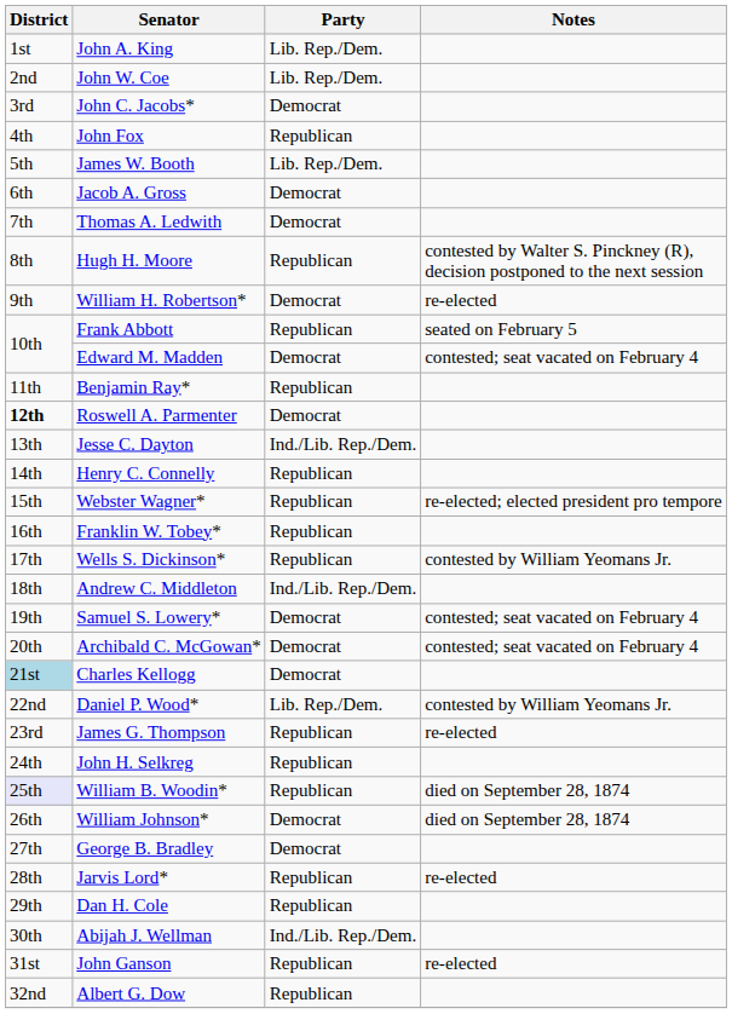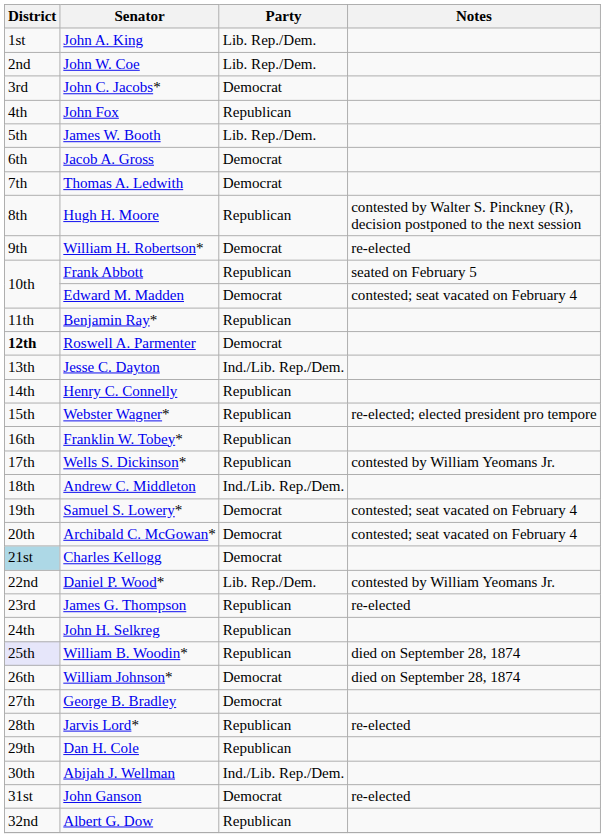 <table class=wikitable>
 <tr>
 <th>District</th>
 <th>Senator</th>
 <th>Party</th>
 <th>Notes</th>
 </tr>
 <tr>
 <td>1st</td>
 <td><a href='#'>John A. King</a></td>
 <td>Lib. Rep./Dem.</td>
 <td></td>
 </tr>
 <tr>
 <td>2nd</td>
 <td><a href='#'>John W. Coe</a></td>
 <td>Lib. Rep./Dem.</td>
 <td></td>
 </tr>
 <tr>
 <td>3rd</td>
 <td><a href='#'>John C. Jacobs</a>*</td>
 <td>Democrat</td>
 <td></td>
 </tr>
 <tr>
 <td>4th</td>
 <td><a href='#'>John Fox</a></td>
 <td>Republican</td>
 <td></td>
 </tr>
 <tr>
 <td>5th</td>
 <td><a href='#'>James W. Booth</a></td>
 <td>Lib. Rep./Dem.</td>
 <td></td>
 </tr>
 <tr>
 <td>6th</td>
 <td><a href='#'>Jacob A. Gross</a></td>
 <td>Democrat</td>
 <td></td>
 </tr>
 <tr>
 <td>7th</td>
 <td><a href='#'>Thomas A. Ledwith</a></td>
 <td>Democrat</td>
 <td></td>
 </tr>
 <tr>
 <td>8th</td>
 <td><a href='#'>Hugh H. Moore</a></td>
 <td>Republican</td>
 <td>contested by Walter S. Pinckney (R), <br>decision postponed to the next session</td>
 </tr>
 <tr>
 <td>9th</td>
 <td><a href='#'>William H. Robertson</a>*</td>
 <td>Democrat</td>
 <td>re-elected</td>
 </tr>
 <tr>
 <td rowspan="2">10th</td>
 <td><a href='#'>Frank Abbott</a></td>
 <td>Republican</td>
 <td>seated on February 5</td>
 </tr>
 <tr>
 <td><a href='#'>Edward M. Madden</a></td>
 <td>Democrat</td>
 <td>contested; seat vacated on February 4</td>
 </tr>
 <tr>
 <td>11th</td>
 <td><a href='#'>Benjamin Ray</a>*</td>
 <td>Republican</td>
 <td></td>
 </tr>
 <tr>
 <td><strong>12th</strong></td>
 <td><a href='#'>Roswell A. Parmenter</a></td>
 <td>Democrat</td>
 <td></td>
 </tr>
 <tr>
 <td>13th</td>
 <td><a href='#'>Jesse C. Dayton</a></td>
 <td>Ind./Lib. Rep./Dem.</td>
 <td></td>
 </tr>
 <tr>
 <td>14th</td>
 <td><a href='#'>Henry C. Connelly</a></td>
 <td>Republican</td>
 <td></td>
 </tr>
 <tr>
 <td>15th</td>
 <td><a href='#'>Webster Wagner</a>*</td>
 <td>Republican</td>
 <td>re-elected; elected president pro tempore</td>
 </tr>
 <tr>
 <td>16th</td>
 <td><a href='#'>Franklin W. Tobey</a>*</td>
 <td>Republican</td>
 <td></td>
 </tr>
 <tr>
 <td>17th</td>
 <td><a href='#'>Wells S. Dickinson</a>*</td>
 <td>Republican</td>
 <td>contested by William Yeomans Jr.</td>
 </tr>
 <tr>
 <td>18th</td>
 <td><a href='#'>Andrew C. Middleton</a></td>
 <td>Ind./Lib. Rep./Dem.</td>
 <td></td>
 </tr>
 <tr>
 <td>19th</td>
 <td><a href='#'>Samuel S. Lowery</a>*</td>
 <td>Democrat</td>
 <td>contested; seat vacated on February 4</td>
 </tr>
 <tr>
 <td>20th</td>
 <td><a href='#'>Archibald C. McGowan</a>*</td>
 <td>Democrat</td>
 <td>contested; seat vacated on February 4</td>
 </tr>
 <tr>
 <td style="background: lightblue;">21st</td>
 <td><a href='#'>Charles Kellogg</a></td>
 <td>Democrat</td>
 <td></td>
 </tr>
 <tr>
 <td>22nd</td>
 <td><a href='#'>Daniel P. Wood</a>*</td>
 <td>Lib. Rep./Dem.</td>
 <td>contested by William Yeomans Jr.</td>
 </tr>
 <tr>
 <td>23rd</td>
 <td><a href='#'>James G. Thompson</a></td>
 <td>Republican</td>
 <td>re-elected</td>
 </tr>
 <tr>
 <td>24th</td>
 <td><a href='#'>John H. Selkreg</a></td>
 <td>Republican</td>
 <td></td>
 </tr>
 <tr>
 <td style="background: lavender;">25th</td>
 <td><a href='#'>William B. Woodin</a>*</td>
 <td>Republican</td>
 <td>died on September 28, 1874</td>
 </tr>
 <tr>
 <td>26th</td>
 <td><a href='#'>William Johnson</a>*</td>
 <td>Democrat</td>
 <td>died on September 28, 1874</td>
 </tr>
 <tr>
 <td>27th</td>
 <td><a href='#'>George B. Bradley</a></td>
 <td>Democrat</td>
 <td></td>
 </tr>
 <tr>
 <td>28th</td>
 <td><a href='#'>Jarvis Lord</a>*</td>
 <td>Republican</td>
 <td>re-elected</td>
 </tr>
 <tr>
 <td>29th</td>
 <td><a href='#'>Dan H. Cole</a></td>
 <td>Republican</td>
 <td></td>
 </tr>
 <tr>
 <td>30th</td>
 <td><a href='#'>Abijah J. Wellman</a></td>
 <td>Ind./Lib. Rep./Dem.</td>
 <td></td>
 </tr>
 <tr>
 <td>31st</td>
 <td><a href='#'>John Ganson</a></td>
-<td>Republican</td>
+<td>Democrat</td>
 <td>re-elected</td>
 </tr>
 <tr>
 <td>32nd</td>
 <td><a href='#'>Albert G. Dow</a></td>
 <td>Republican</td>
 <td></td>
 </tr>
 <tr>
 </tr>
 </table>
